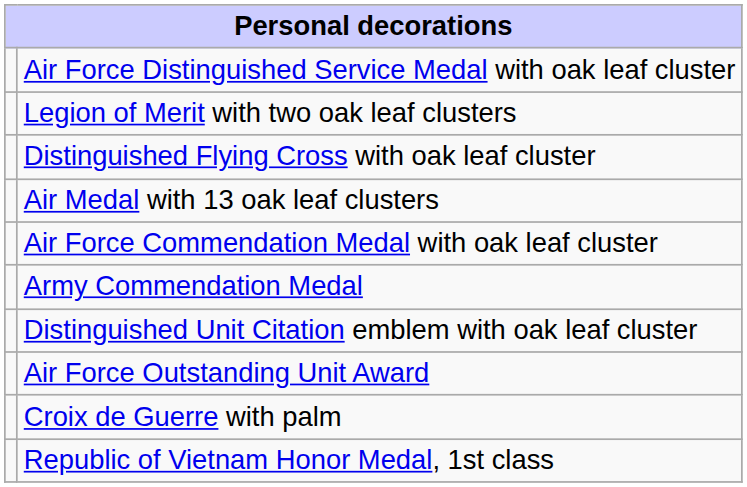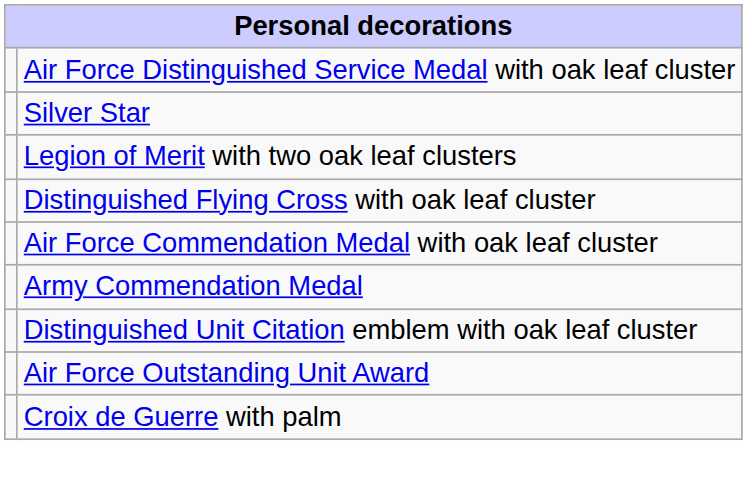 <table class="wikitable">
 <tr style="background:#ccf; text-align:center;">
 <td colspan=2><strong>Personal decorations</strong></td>
 </tr>
 <tr>
 <td></td>
 <td><a href='#'>Air Force Distinguished Service Medal</a> with oak leaf cluster</td>
 </tr>
 <tr>
 <td></td>
+<td><a href='#'>Silver Star</a></td>
+</tr>
+<tr>
+<td></td>
 <td><a href='#'>Legion of Merit</a> with two oak leaf clusters</td>
 </tr>
 <tr>
 <td></td>
 <td><a href='#'>Distinguished Flying Cross</a> with oak leaf cluster</td>
-</tr>
-<tr>
-<td></td>
-<td><a href='#'>Air Medal</a> with 13 oak leaf clusters</td>
 </tr>
 <tr>
 <td></td>
 <td><a href='#'>Air Force Commendation Medal</a> with oak leaf cluster</td>
 </tr>
 <tr>
 <td></td>
 <td><a href='#'>Army Commendation Medal</a></td>
 </tr>
 <tr>
 <td></td>
 <td><a href='#'>Distinguished Unit Citation</a> emblem with oak leaf cluster</td>
 </tr>
 <tr>
 <td></td>
 <td><a href='#'>Air Force Outstanding Unit Award</a></td>
 </tr>
 <tr>
 <td></td>
 <td><a href='#'>Croix de Guerre</a> with palm</td>
 </tr>
-<tr>
-<td></td>
-<td><a href='#'>Republic of Vietnam Honor Medal</a>, 1st class</td>
-</tr>
 </table>
